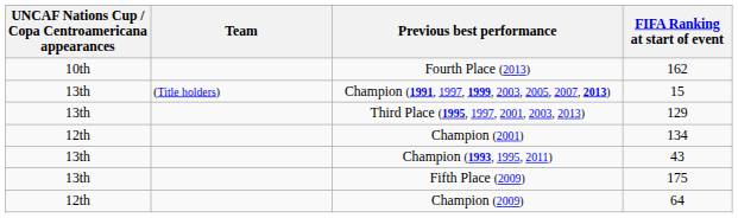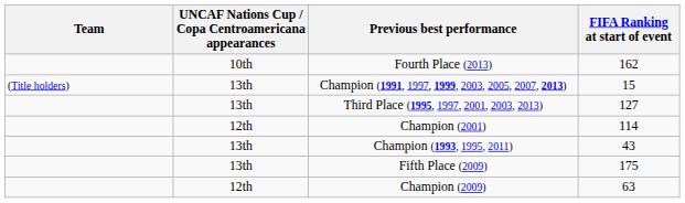 <table class="wikitable">
 <tr>
+<th style="width:25%;">Team</th>
 <th style="width:20%;">UNCAF Nations Cup / <br> Copa Centroamericana <br> appearances</th>
-<th style="width:25%;">Team</th>
 <th style="width:40%;">Previous best performance</th>
 <th style="width:15%;"><a href='#'>FIFA Ranking</a> <br> at start of event</th>
 </tr>
 <tr>
+<td align=left></td>
 <td align=center>10th</td>
-<td align=left></td>
 <td align=center>Fourth Place <small>(<a href='#'>2013</a>)</small></td>
 <td align=center>162</td>
 </tr>
 <tr>
+<td align=left> <small>(<a href='#'>Title holders</a>)</small></td>
 <td align=center>13th</td>
-<td align=left> <small>(<a href='#'>Title holders</a>)</small></td>
 <td align=center>Champion <small>(<strong><a href='#'>1991</a></strong>, <a href='#'>1997</a>, <strong><a href='#'>1999</a></strong>, <a href='#'>2003</a>, <a href='#'>2005</a>, <a href='#'>2007</a>, <strong><a href='#'>2013</a></strong>)</small></td>
 <td align=center>15</td>
 </tr>
 <tr>
+<td align=left></td>
 <td align=center>13th</td>
-<td align=left></td>
 <td align=center>Third Place <small>(<strong><a href='#'>1995</a></strong>, <a href='#'>1997</a>, <a href='#'>2001</a>, <a href='#'>2003</a>, <a href='#'>2013</a>)</small></td>
-<td align=center>129</td>
+<td align=center>127</td>
 </tr>
 <tr>
+<td align=left></td>
 <td align=center>12th</td>
-<td align=left></td>
 <td align=center>Champion <small>(<a href='#'>2001</a>)</small></td>
-<td align=center>134</td>
+<td align=center>114</td>
 </tr>
 <tr>
+<td align=left></td>
 <td align=center>13th</td>
-<td align=left></td>
 <td align=center>Champion <small>(<strong><a href='#'>1993</a></strong>, <a href='#'>1995</a>, <a href='#'>2011</a>)</small></td>
 <td align=center>43</td>
 </tr>
 <tr>
+<td align=left></td>
 <td align=center>13th</td>
-<td align=left></td>
 <td align=center>Fifth Place <small>(<a href='#'>2009</a>)</small></td>
 <td align=center>175</td>
 </tr>
 <tr>
+<td align=left></td>
 <td align=center>12th</td>
-<td align=left></td>
 <td align=center>Champion <small>(<a href='#'>2009</a>)</small></td>
-<td align=center>64</td>
+<td align=center>63</td>
 </tr>
 </table>
